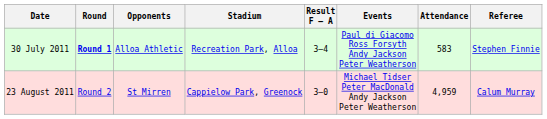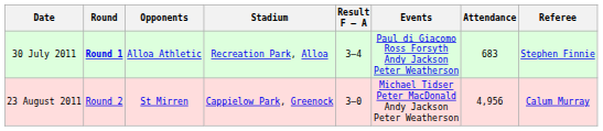 <table class="wikitable" style="text-align:center; font-size:88%">
 <tr>
 <th>Date</th>
 <th>Round</th>
 <th>Opponents</th>
 <th>Stadium</th>
 <th>Result <br> F – A</th>
 <th>Events</th>
 <th>Attendance</th>
 <th>Referee</th>
 </tr>
 <tr style="background:#dfd;">
 <td>30 July 2011</td>
 <td><strong><a href='#'>Round 1</a></strong></td>
 <td><a href='#'>Alloa Athletic</a></td>
 <td><a href='#'>Recreation Park</a>, <a href='#'>Alloa</a></td>
 <td>3–4</td>
 <td><a href='#'>Paul di Giacomo</a>  <br> <a href='#'>Ross Forsyth</a>  <br> <a href='#'>Andy Jackson</a>  <br> <a href='#'>Peter Weatherson</a> </td>
-<td>583</td>
+<td>683</td>
 <td><a href='#'>Stephen Finnie</a></td>
 </tr>
 <tr style="background:#fdd;">
 <td>23 August 2011</td>
 <td><a href='#'>Round 2</a></td>
 <td><a href='#'>St Mirren</a></td>
 <td><a href='#'>Cappielow Park</a>, <a href='#'>Greenock</a></td>
 <td>3–0</td>
 <td><a href='#'>Michael Tidser</a>  <br> <a href='#'>Peter MacDonald</a>  <br> Andy Jackson  <br> Peter Weatherson </td>
-<td>4,959</td>
+<td>4,956</td>
 <td><a href='#'>Calum Murray</a></td>
 </tr>
 </table>
